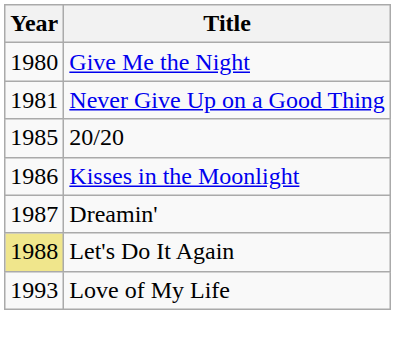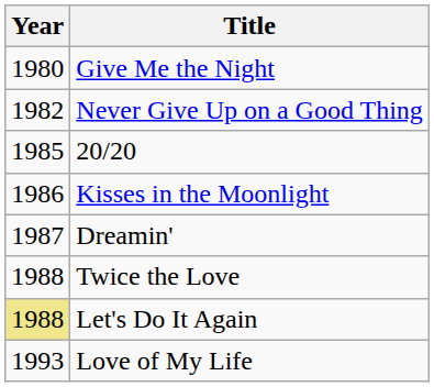 <table class="wikitable">
 <tr>
 <th>Year</th>
 <th>Title</th>
 </tr>
 <tr>
 <td>1980</td>
 <td><a href='#'>Give Me the Night</a></td>
 </tr>
 <tr>
-<td>1981</td>
+<td>1982</td>
 <td><a href='#'>Never Give Up on a Good Thing</a></td>
 </tr>
 <tr>
 <td>1985</td>
 <td>20/20</td>
 </tr>
 <tr>
 <td>1986</td>
 <td><a href='#'>Kisses in the Moonlight</a></td>
 </tr>
 <tr>
 <td>1987</td>
 <td>Dreamin'</td>
 </tr>
 <tr>
+<td>1988</td>
+<td>Twice the Love</td>
+</tr>
+<tr>
 <td style="background: khaki;">1988</td>
 <td>Let's Do It Again</td>
 </tr>
 <tr>
 <td>1993</td>
 <td>Love of My Life</td>
 </tr>
 </table>
